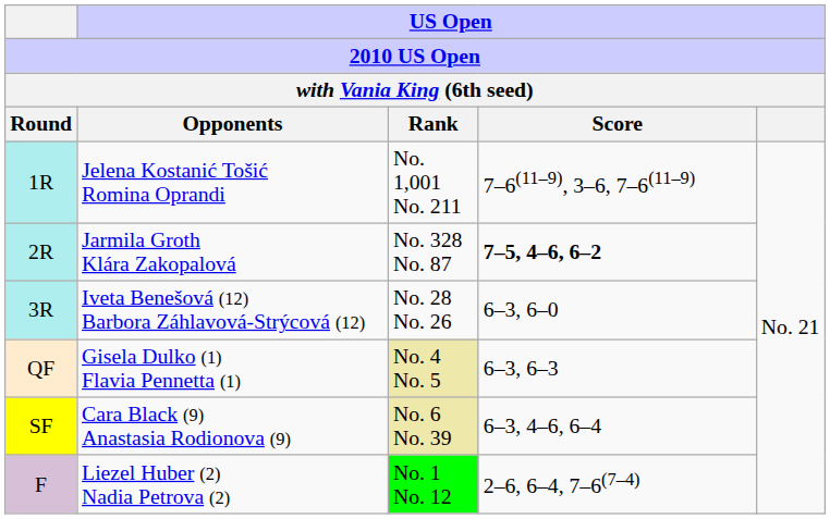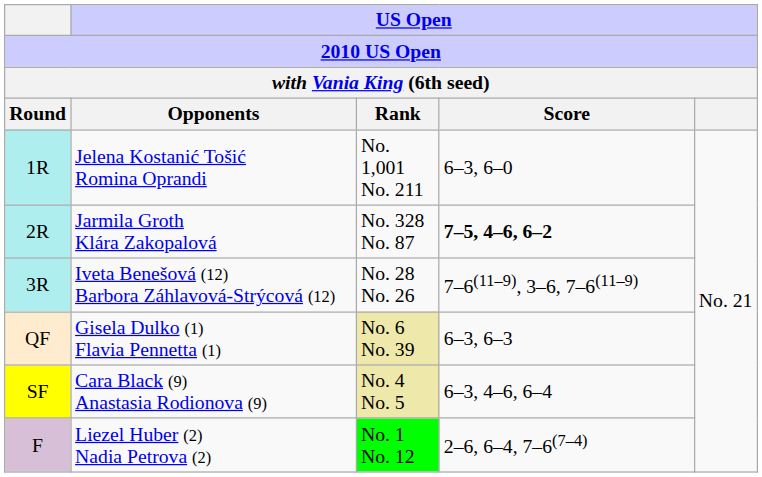 <table class="wikitable collapsible collapsed">
 <tr>
 <th></th>
 <th colspan=4 style="background:#ccf;"><a href='#'>US Open</a></th>
 </tr>
 <tr>
 <th colspan=5 style="background:#ccf;"><a href='#'>2010 US Open</a></th>
 </tr>
 <tr>
 <th colspan=5><em>with  <a href='#'>Vania King</a></em> (6th seed)</th>
 </tr>
 <tr>
 <th>Round</th>
 <th width=225>Opponents</th>
 <th width=60>Rank</th>
 <th width=200>Score</th>
 <th></th>
 </tr>
 <tr>
 <td style="text-align:center; background:#afeeee;">1R</td>
 <td> <a href='#'>Jelena Kostanić Tošić</a><br> <a href='#'>Romina Oprandi</a></td>
 <td>No. 1,001<br>No. 211</td>
-<td>7–6<sup>(11–9)</sup>, 3–6, 7–6<sup>(11–9)</sup></td>
+<td>6–3, 6–0</td>
 <td rowspan=6>No. 21</td>
 </tr>
 <tr>
 <td style="text-align:center; background:#afeeee;">2R</td>
 <td> <a href='#'>Jarmila Groth</a><br> <a href='#'>Klára Zakopalová</a></td>
 <td>No. 328<br>No. 87</td>
 <td><strong>7–5, 4–6, 6–2</strong></td>
 </tr>
 <tr>
 <td style="text-align:center; background:#afeeee;">3R</td>
 <td> <a href='#'>Iveta Benešová</a> <small>(12)</small><br> <a href='#'>Barbora Záhlavová-Strýcová</a> <small>(12)</small></td>
 <td>No. 28<br>No. 26</td>
-<td>6–3, 6–0</td>
+<td>7–6<sup>(11–9)</sup>, 3–6, 7–6<sup>(11–9)</sup></td>
 </tr>
 <tr>
 <td style="text-align:center; background:#ffebcd;">QF</td>
 <td> <a href='#'>Gisela Dulko</a> <small>(1)</small><br> <a href='#'>Flavia Pennetta</a> <small>(1)</small></td>
-<td bgcolor=EEE8AA>No. 4<br>No. 5</td>
+<td bgcolor=EEE8AA>No. 6<br>No. 39</td>
 <td>6–3, 6–3</td>
 </tr>
 <tr>
 <td style="text-align:center; background:yellow;">SF</td>
 <td> <a href='#'>Cara Black</a> <small>(9)</small><br> <a href='#'>Anastasia Rodionova</a> <small>(9)</small></td>
-<td bgcolor=EEE8AA>No. 6<br>No. 39</td>
+<td bgcolor=EEE8AA>No. 4<br>No. 5</td>
 <td>6–3, 4–6, 6–4</td>
 </tr>
 <tr>
 <td style="text-align:center; background:thistle;">F</td>
 <td> <a href='#'>Liezel Huber</a> <small>(2)</small><br> <a href='#'>Nadia Petrova</a> <small>(2)</small></td>
 <td bgcolor=lime>No. 1<br>No. 12</td>
 <td>2–6, 6–4, 7–6<sup>(7–4)</sup></td>
 </tr>
 </table>
